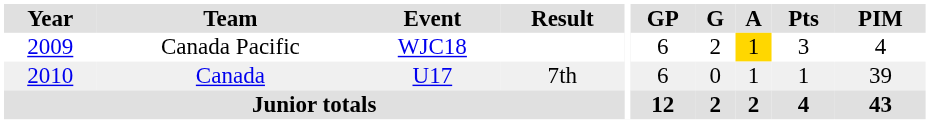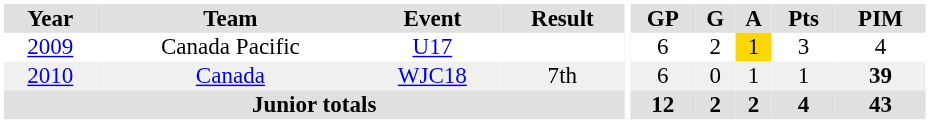 <table border="0" cellpadding="1" cellspacing="0" ID="Table3" style="text-align:center; width:40em">
 <tr ALIGN="center" bgcolor="#e0e0e0">
 <th>Year</th>
 <th>Team</th>
 <th>Event</th>
 <th>Result</th>
 <th rowspan="99" bgcolor="#ffffff"></th>
 <th>GP</th>
 <th>G</th>
 <th>A</th>
 <th>Pts</th>
 <th>PIM</th>
 </tr>
 <tr>
 <td><a href='#'>2009</a></td>
 <td>Canada Pacific</td>
-<td><a href='#'>WJC18</a></td>
+<td><a href='#'>U17</a></td>
 <td></td>
 <td>6</td>
 <td>2</td>
 <td style="background: gold;">1</td>
 <td>3</td>
 <td>4</td>
 </tr>
 <tr bgcolor="#f0f0f0">
 <td><a href='#'>2010</a></td>
 <td><a href='#'>Canada</a></td>
-<td><a href='#'>U17</a></td>
+<td><a href='#'>WJC18</a></td>
 <td>7th</td>
 <td>6</td>
 <td>0</td>
 <td>1</td>
 <td>1</td>
-<td>39</td>
+<td><strong>39</strong></td>
 </tr>
 <tr ALIGN="center" bgcolor="#e0e0e0">
 <th colspan=4>Junior totals</th>
 <th>12</th>
 <th>2</th>
 <th>2</th>
 <th>4</th>
 <th>43</th>
 </tr>
 </table>
